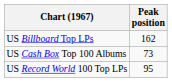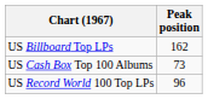 <table class="wikitable plainrowheaders sortable">
 <tr>
 <th scope="col">Chart (1967)</th>
 <th scope="col">Peak<br>position</th>
 </tr>
 <tr>
 <td align="left">US <a href='#'><em>Billboard</em> Top LPs</a></td>
 <td style="text-align:center;">162</td>
 </tr>
 <tr>
 <td align="left">US <em><a href='#'>Cash Box</a></em> Top 100 Albums</td>
 <td style="text-align:center;">73</td>
 </tr>
 <tr>
 <td align="left">US <em><a href='#'>Record World</a></em> 100 Top LPs</td>
-<td style="text-align:center;">95</td>
+<td style="text-align:center;">96</td>
 </tr>
 </table>
